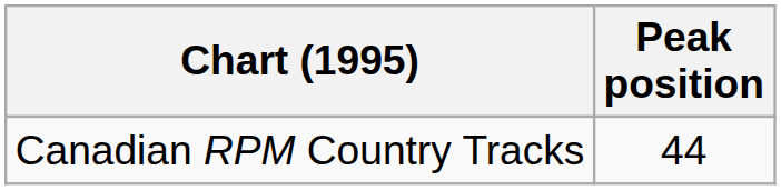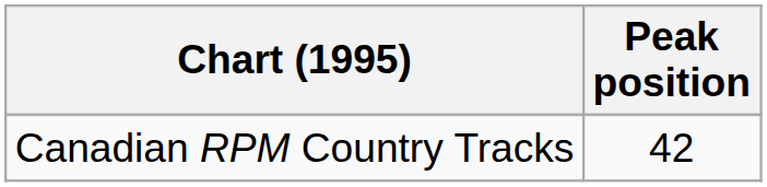 <table class="wikitable sortable">
 <tr>
 <th align="left">Chart (1995)</th>
 <th align="center">Peak<br>position</th>
 </tr>
 <tr>
 </tr>
 <tr>
 <td align="left">Canadian <em>RPM</em> Country Tracks</td>
-<td align="center">44</td>
+<td align="center">42</td>
 </tr>
 </table>
